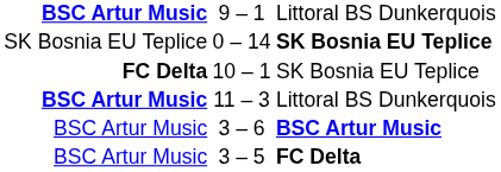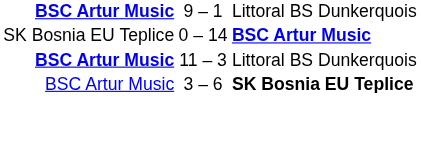 <table>
 <tr>
 <th width=auto></th>
 <td></td>
 </tr>
 <tr>
 <td align=right><strong><a href='#'>BSC Artur Music</a></strong> </td>
 <td align=center>9 – 1</td>
 <td align=left> Littoral BS Dunkerquois</td>
 </tr>
 <tr>
 <td align=right>SK Bosnia EU Teplice </td>
 <td align=center>0 – 14</td>
-<td align=left> <strong>SK Bosnia EU Teplice</strong></td>
-</tr>
-<tr>
-<td align=right><strong>FC Delta</strong> </td>
-<td align=center>10 – 1</td>
-<td align=left> SK Bosnia EU Teplice</td>
+<td align=left> <strong><a href='#'>BSC Artur Music</a></strong></td>
 </tr>
 <tr>
 <td align=right><strong><a href='#'>BSC Artur Music</a></strong> </td>
 <td align=center>11 – 3</td>
 <td align=left> Littoral BS Dunkerquois</td>
 </tr>
 <tr>
 <td align=right><a href='#'>BSC Artur Music</a> </td>
 <td align=center>3 – 6</td>
-<td align=left> <strong><a href='#'>BSC Artur Music</a></strong></td>
-</tr>
-<tr>
-<td align=right><a href='#'>BSC Artur Music</a> </td>
-<td align=center>3 – 5</td>
-<td align=left> <strong>FC Delta</strong></td>
+<td align=left> <strong>SK Bosnia EU Teplice</strong></td>
 </tr>
 </table>
